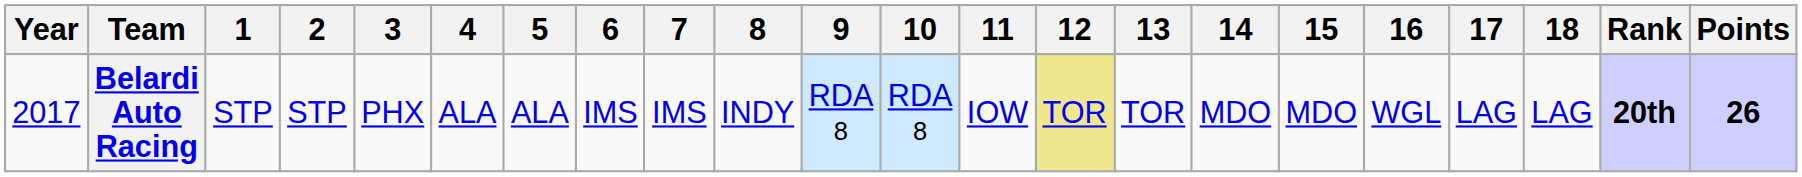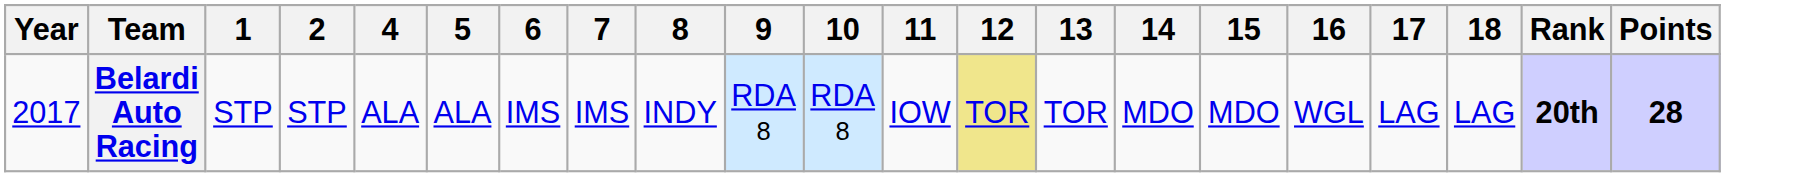 <table class="wikitable" style="text-align:center; font-size:90%">
 <tr>
 <th>Year</th>
 <th>Team</th>
 <th>1</th>
 <th>2</th>
-<th>3</th>
 <th>4</th>
 <th>5</th>
 <th>6</th>
 <th>7</th>
 <th>8</th>
 <th>9</th>
 <th>10</th>
 <th>11</th>
 <th>12</th>
 <th>13</th>
 <th>14</th>
 <th>15</th>
 <th>16</th>
 <th>17</th>
 <th>18</th>
 <th>Rank</th>
 <th>Points</th>
 </tr>
 <tr>
 <td><a href='#'>2017</a></td>
 <th><a href='#'>Belardi Auto Racing</a></th>
 <td><a href='#'>STP</a></td>
 <td><a href='#'>STP</a></td>
-<td><a href='#'>PHX</a></td>
 <td><a href='#'>ALA</a></td>
 <td><a href='#'>ALA</a></td>
 <td><a href='#'>IMS</a></td>
 <td><a href='#'>IMS</a></td>
 <td><a href='#'>INDY</a></td>
 <td style="background:#CFEAFF;"><a href='#'>RDA</a><br><small>8</small></td>
 <td style="background:#CFEAFF;"><a href='#'>RDA</a><br><small>8</small></td>
 <td><a href='#'>IOW</a><br><small></small></td>
 <td style="background: khaki;"><a href='#'>TOR</a><br><small></small></td>
 <td><a href='#'>TOR</a><br><small></small></td>
 <td><a href='#'>MDO</a><br><small></small></td>
 <td><a href='#'>MDO</a><br><small></small></td>
 <td><a href='#'>WGL</a><br><small></small></td>
 <td><a href='#'>LAG</a><br><small></small></td>
 <td><a href='#'>LAG</a><br><small></small></td>
 <th style="background:#CFCFFF;">20th</th>
-<th style="background:#CFCFFF;">26</th>
+<th style="background:#CFCFFF;">28</th>
 </tr>
 </table>
